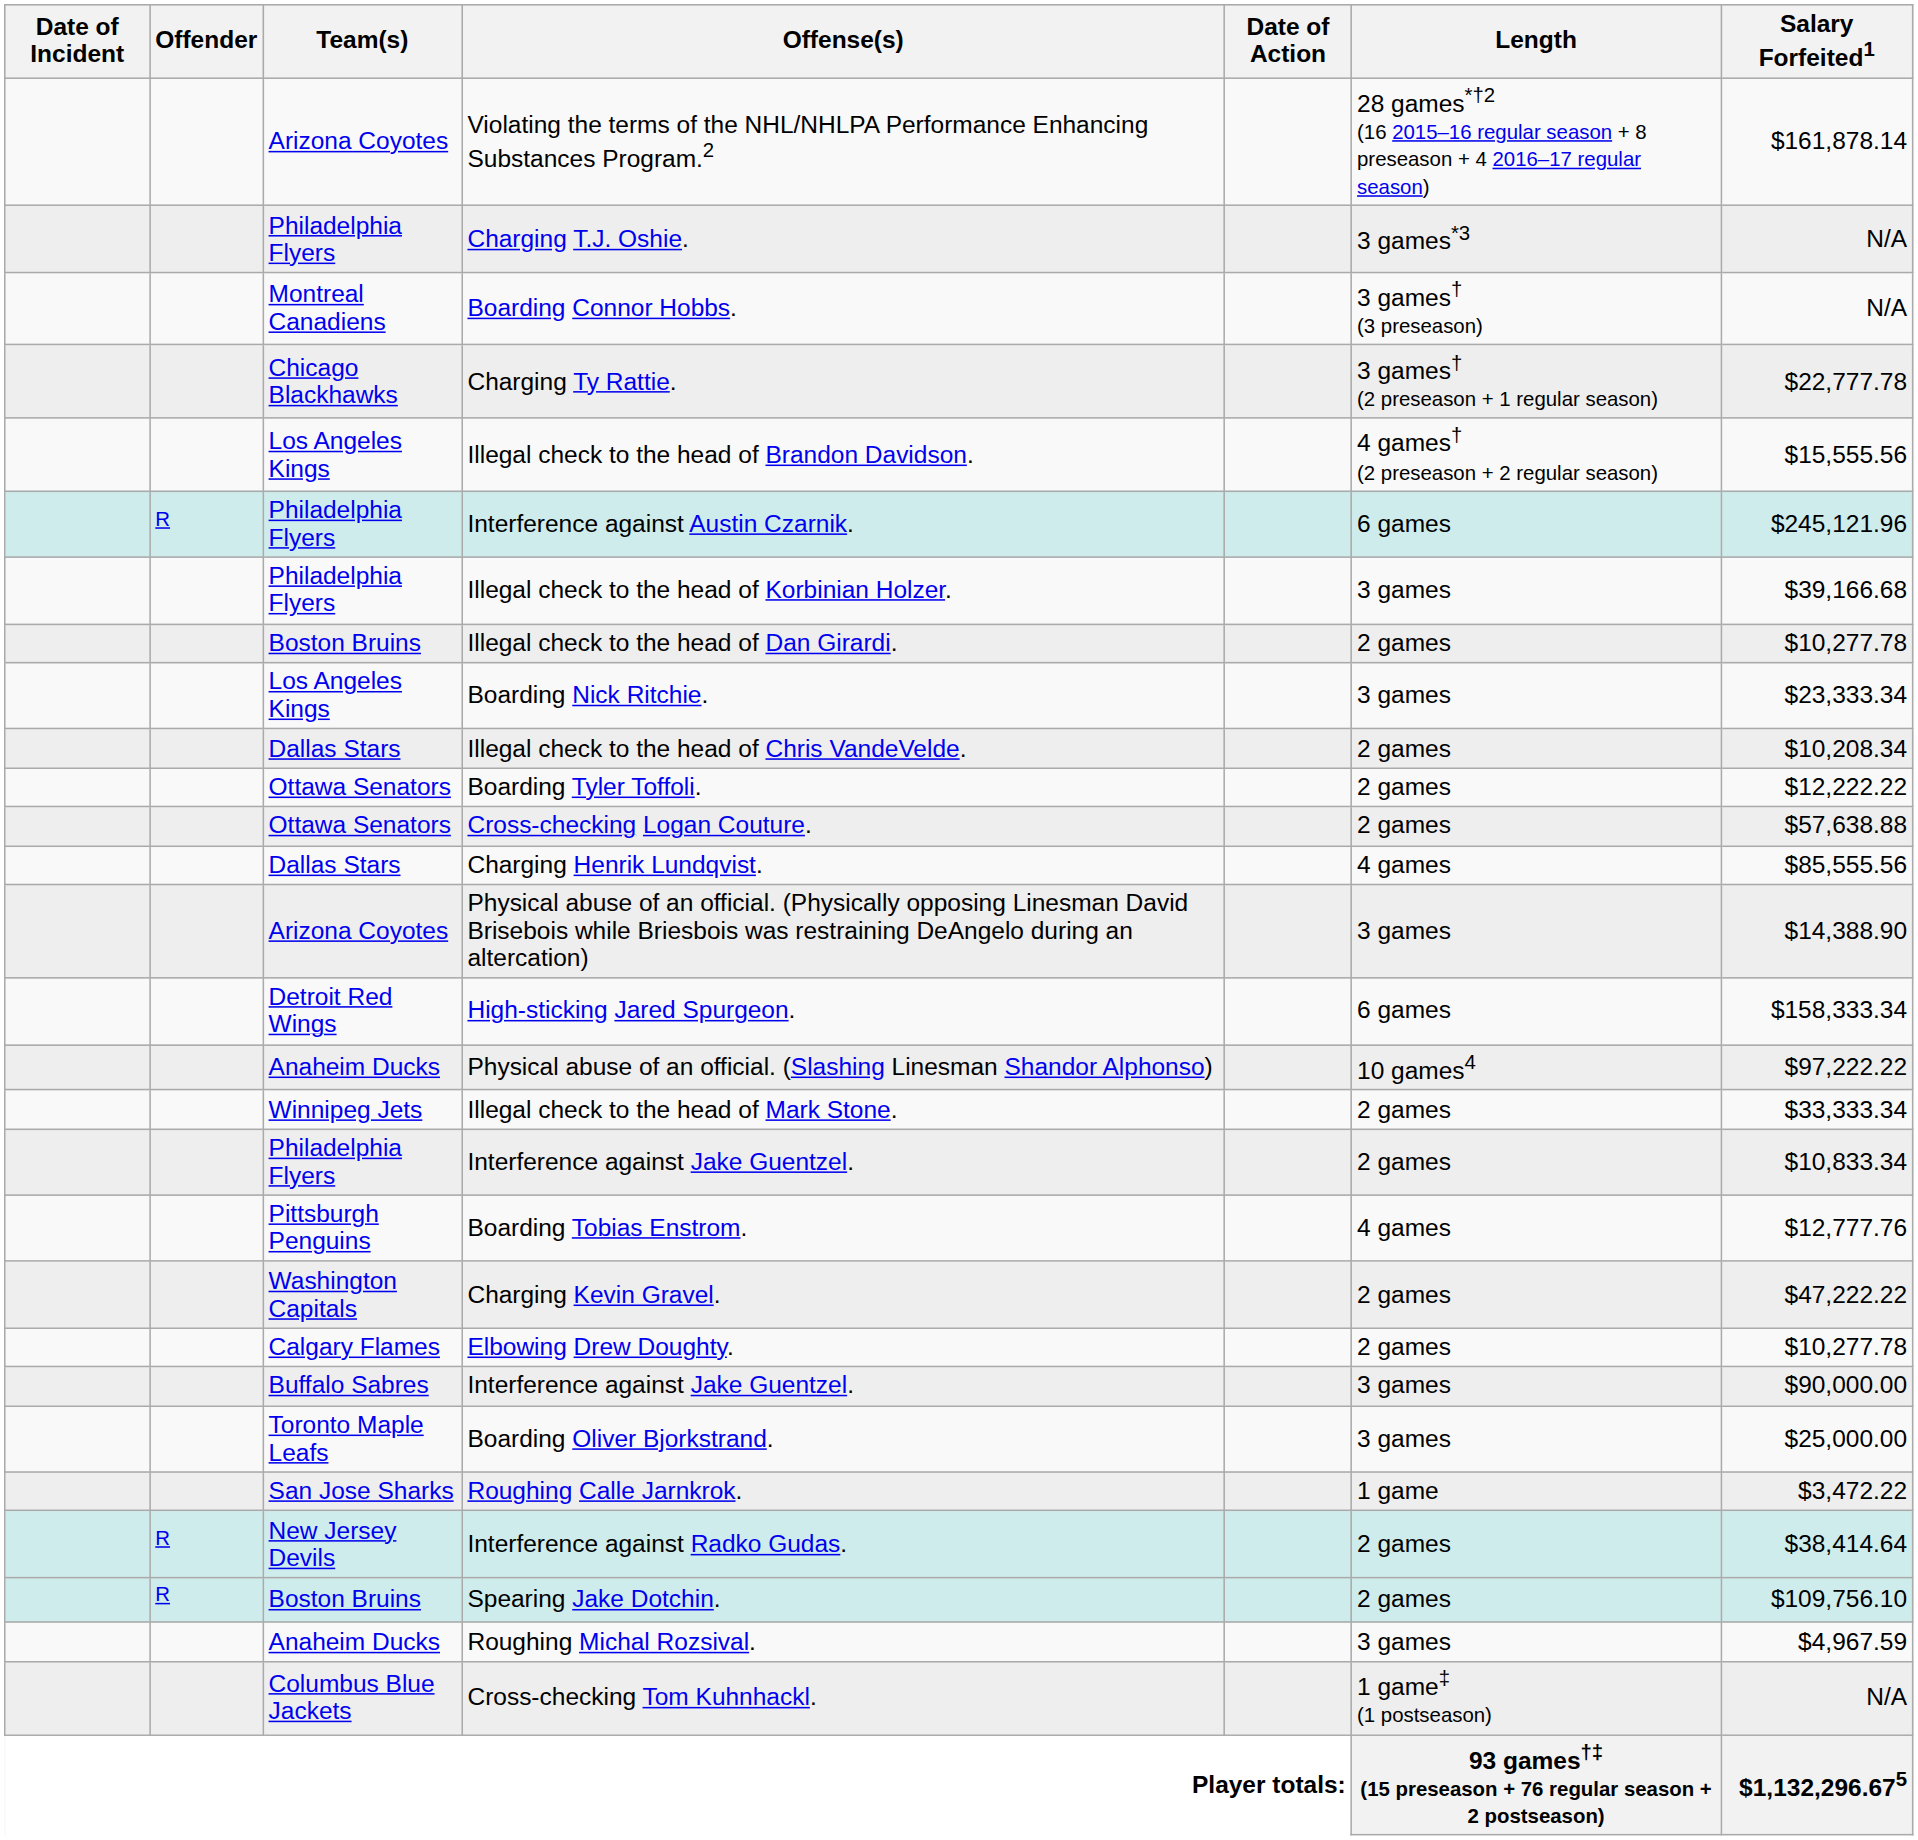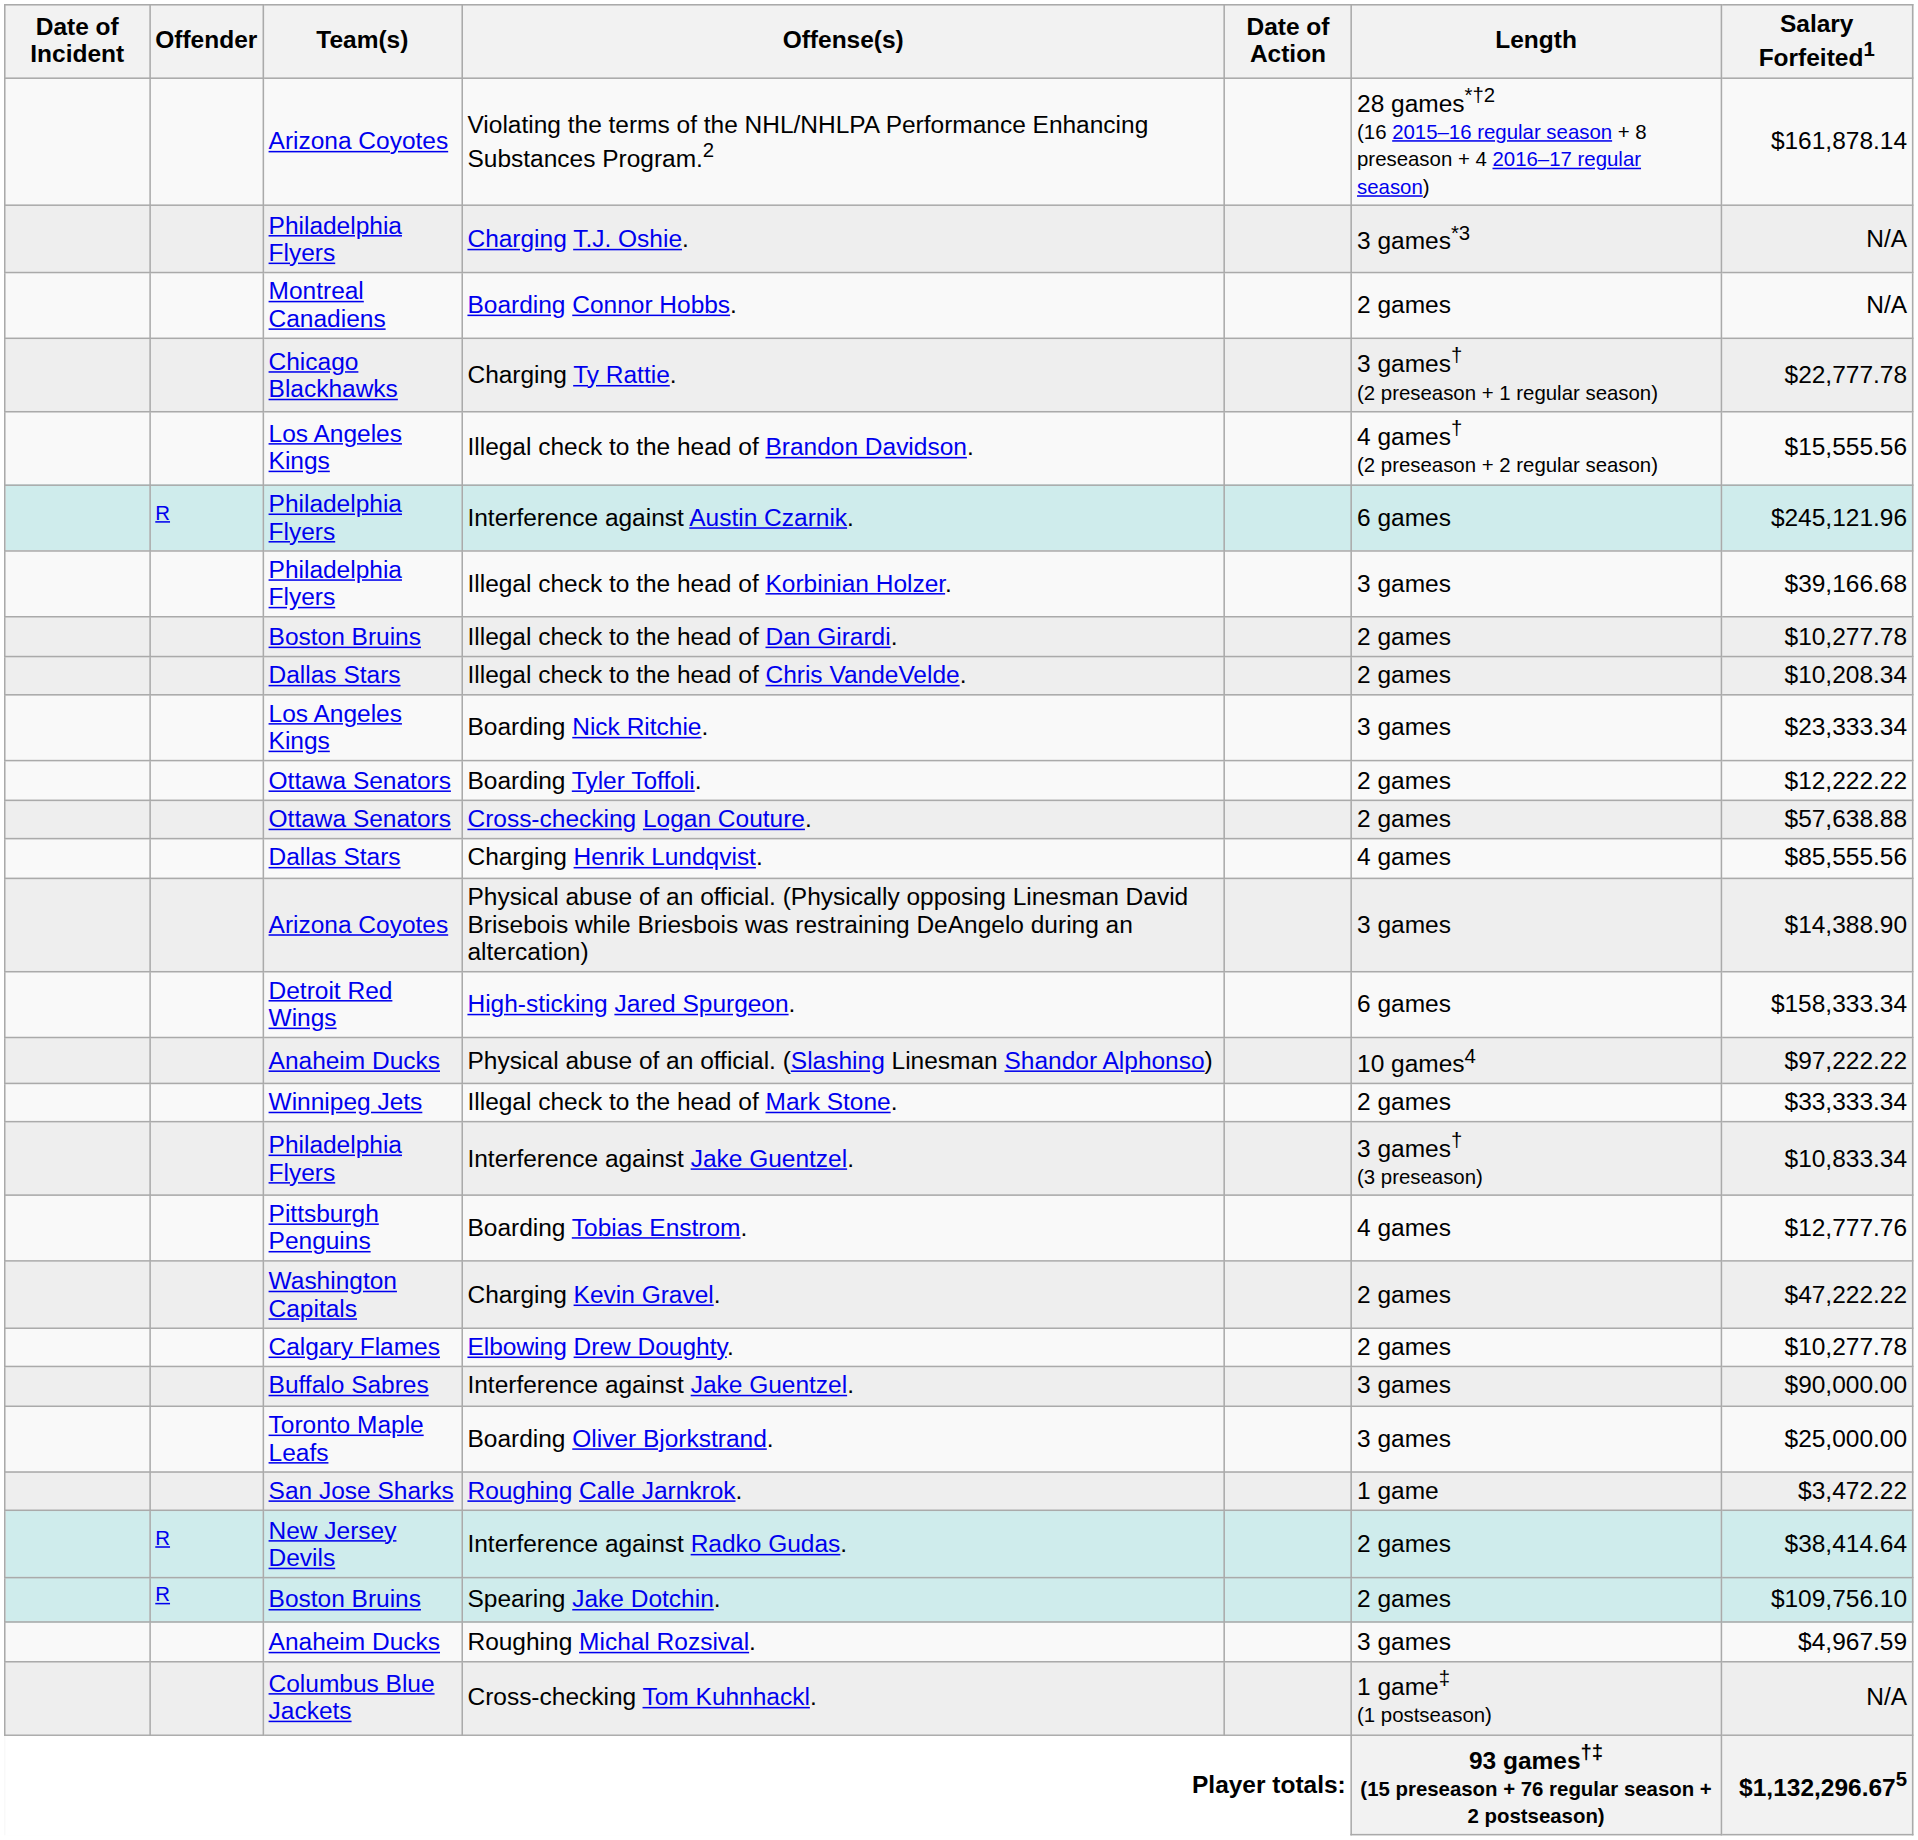 <table class="wikitable sortable" style="border:0;">
 <tr bgcolor="#e0e0e0">
 <th>Date of Incident</th>
 <th>Offender</th>
 <th>Team(s)</th>
 <th>Offense(s)</th>
 <th>Date of Action</th>
 <th>Length</th>
 <th>Salary Forfeited<sup>1</sup></th>
 </tr>
 <tr>
 <td></td>
 <td></td>
 <td><a href='#'>Arizona Coyotes</a></td>
 <td>Violating the terms of the NHL/NHLPA Performance Enhancing Substances Program.<sup>2</sup></td>
 <td></td>
 <td data-sort-value="20">28 games<sup>*†2</sup> <br> <small>(16 <a href='#'>2015–16 regular season</a> + 8 preseason + 4 <a href='#'>2016–17 regular season</a>)</small></td>
 <td style="text-align: right;" data-sort-value="16187814">$161,878.14</td>
 </tr>
 <tr bgcolor="eeeeee">
 <td></td>
 <td></td>
 <td><a href='#'>Philadelphia Flyers</a></td>
 <td><a href='#'>Charging</a> <a href='#'>T.J. Oshie</a>.</td>
 <td></td>
 <td data-sort-value="3">3 games<sup>*3</sup></td>
 <td style="text-align: right;">N/A</td>
 </tr>
 <tr>
 <td></td>
 <td></td>
 <td><a href='#'>Montreal Canadiens</a></td>
 <td><a href='#'>Boarding</a> <a href='#'>Connor Hobbs</a>.</td>
 <td></td>
-<td data-sort-value="3">3 games<sup>†</sup> <br> <small>(3 preseason)</small></td>
+<td data-sort-value="2">2 games</td>
 <td style="text-align: right;">N/A</td>
 </tr>
 <tr bgcolor="eeeeee">
 <td></td>
 <td></td>
 <td><a href='#'>Chicago Blackhawks</a></td>
 <td>Charging <a href='#'>Ty Rattie</a>.</td>
 <td></td>
 <td data-sort-value="3">3 games<sup>†</sup> <br> <small>(2 preseason + 1 regular season)</small></td>
 <td style="text-align: right;" data-sort-value="2277778">$22,777.78</td>
 </tr>
 <tr>
 <td></td>
 <td></td>
 <td><a href='#'>Los Angeles Kings</a></td>
 <td>Illegal check to the head of <a href='#'>Brandon Davidson</a>.</td>
 <td></td>
 <td data-sort-value="4">4 games<sup>†</sup> <br> <small>(2 preseason + 2 regular season)</small></td>
 <td style="text-align: right;" data-sort-value="1555556">$15,555.56</td>
 </tr>
 <tr bgcolor="#CFECEC">
 <td></td>
 <td><sup><a href='#'>R</a></sup></td>
 <td><a href='#'>Philadelphia Flyers</a></td>
 <td>Interference against <a href='#'>Austin Czarnik</a>.</td>
 <td></td>
 <td data-sort-value="6">6 games</td>
 <td style="text-align: right;" data-sort-value="24512196">$245,121.96</td>
 </tr>
 <tr>
 <td></td>
 <td></td>
 <td><a href='#'>Philadelphia Flyers</a></td>
 <td>Illegal check to the head of <a href='#'>Korbinian Holzer</a>.</td>
 <td></td>
 <td data-sort-value="3">3 games</td>
 <td style="text-align: right;" data-sort-value="3916668">$39,166.68</td>
 </tr>
 <tr bgcolor="eeeeee">
 <td></td>
 <td></td>
 <td><a href='#'>Boston Bruins</a></td>
 <td>Illegal check to the head of <a href='#'>Dan Girardi</a>.</td>
 <td></td>
 <td data-sort-value="2">2 games</td>
 <td style="text-align: right;" data-sort-value="1027778">$10,277.78</td>
 </tr>
+<tr bgcolor="eeeeee">
+<td></td>
+<td></td>
+<td><a href='#'>Dallas Stars</a></td>
+<td>Illegal check to the head of <a href='#'>Chris VandeVelde</a>.</td>
+<td></td>
+<td data-sort-value="2">2 games</td>
+<td style="text-align: right;" data-sort-value="1020834">$10,208.34</td>
+</tr>
 <tr>
 <td></td>
 <td></td>
 <td><a href='#'>Los Angeles Kings</a></td>
 <td>Boarding <a href='#'>Nick Ritchie</a>.</td>
 <td></td>
 <td data-sort-value="3">3 games</td>
 <td style="text-align: right;" data-sort-value="2333334">$23,333.34</td>
-</tr>
-<tr bgcolor="eeeeee">
-<td></td>
-<td></td>
-<td><a href='#'>Dallas Stars</a></td>
-<td>Illegal check to the head of <a href='#'>Chris VandeVelde</a>.</td>
-<td></td>
-<td data-sort-value="2">2 games</td>
-<td style="text-align: right;" data-sort-value="1020834">$10,208.34</td>
 </tr>
 <tr>
 <td></td>
 <td></td>
 <td><a href='#'>Ottawa Senators</a></td>
 <td>Boarding <a href='#'>Tyler Toffoli</a>.</td>
 <td></td>
 <td data-sort-value="2">2 games</td>
 <td style="text-align: right;" data-sort-value="1222222">$12,222.22</td>
 </tr>
 <tr bgcolor="eeeeee">
 <td></td>
 <td></td>
 <td><a href='#'>Ottawa Senators</a></td>
 <td><a href='#'>Cross-checking</a> <a href='#'>Logan Couture</a>.</td>
 <td></td>
 <td data-sort-value="2">2 games</td>
 <td style="text-align: right;" data-sort-value="5763888">$57,638.88</td>
 </tr>
 <tr>
 <td></td>
 <td></td>
 <td><a href='#'>Dallas Stars</a></td>
 <td>Charging <a href='#'>Henrik Lundqvist</a>.</td>
 <td></td>
 <td data-sort-value="4">4 games</td>
 <td style="text-align: right;" data-sort-value="8555556">$85,555.56</td>
 </tr>
 <tr bgcolor="eeeeee">
 <td></td>
 <td></td>
 <td><a href='#'>Arizona Coyotes</a></td>
 <td>Physical abuse of an official. (Physically opposing Linesman David Brisebois while Briesbois was restraining DeAngelo during an altercation)</td>
 <td></td>
 <td data-sort-value="3">3 games</td>
 <td style="text-align: right;" data-sort-value="1438890">$14,388.90</td>
 </tr>
 <tr>
 <td></td>
 <td></td>
 <td><a href='#'>Detroit Red Wings</a></td>
 <td><a href='#'>High-sticking</a> <a href='#'>Jared Spurgeon</a>.</td>
 <td></td>
 <td data-sort-value="6">6 games</td>
 <td style="text-align: right;" data-sort-value="15833334">$158,333.34</td>
 </tr>
 <tr bgcolor="eeeeee">
 <td></td>
 <td></td>
 <td><a href='#'>Anaheim Ducks</a></td>
 <td>Physical abuse of an official. (<a href='#'>Slashing</a> Linesman <a href='#'>Shandor Alphonso</a>)</td>
 <td></td>
 <td data-sort-value="10">10 games<sup>4</sup></td>
 <td style="text-align: right;" data-sort-value="9722222">$97,222.22</td>
 </tr>
 <tr>
 <td></td>
 <td></td>
 <td><a href='#'>Winnipeg Jets</a></td>
 <td>Illegal check to the head of <a href='#'>Mark Stone</a>.</td>
 <td></td>
 <td data-sort-value="2">2 games</td>
 <td style="text-align: right;" data-sort-value="3333334">$33,333.34</td>
 </tr>
 <tr bgcolor="eeeeee">
 <td></td>
 <td></td>
 <td><a href='#'>Philadelphia Flyers</a></td>
 <td>Interference against <a href='#'>Jake Guentzel</a>.</td>
 <td></td>
-<td data-sort-value="2">2 games</td>
+<td data-sort-value="3">3 games<sup>†</sup> <br> <small>(3 preseason)</small></td>
 <td style="text-align: right;" data-sort-value="1083334">$10,833.34</td>
 </tr>
 <tr>
 <td></td>
 <td></td>
 <td><a href='#'>Pittsburgh Penguins</a></td>
 <td>Boarding <a href='#'>Tobias Enstrom</a>.</td>
 <td></td>
 <td data-sort-value="4">4 games</td>
 <td style="text-align: right;" data-sort-value="1277776">$12,777.76</td>
 </tr>
 <tr bgcolor="eeeeee">
 <td></td>
 <td></td>
 <td><a href='#'>Washington Capitals</a></td>
 <td>Charging <a href='#'>Kevin Gravel</a>.</td>
 <td></td>
 <td data-sort-value="2">2 games</td>
 <td style="text-align: right;" data-sort-value="4722222">$47,222.22</td>
 </tr>
 <tr>
 <td></td>
 <td></td>
 <td><a href='#'>Calgary Flames</a></td>
 <td><a href='#'>Elbowing</a> <a href='#'>Drew Doughty</a>.</td>
 <td></td>
 <td data-sort-value="2">2 games</td>
 <td style="text-align: right;" data-sort-value="1027778">$10,277.78</td>
 </tr>
 <tr bgcolor="eeeeee">
 <td></td>
 <td></td>
 <td><a href='#'>Buffalo Sabres</a></td>
 <td>Interference against <a href='#'>Jake Guentzel</a>.</td>
 <td></td>
 <td data-sort-value="3">3 games</td>
 <td style="text-align: right;" data-sort-value="9000000">$90,000.00</td>
 </tr>
 <tr>
 <td></td>
 <td></td>
 <td><a href='#'>Toronto Maple Leafs</a></td>
 <td>Boarding <a href='#'>Oliver Bjorkstrand</a>.</td>
 <td></td>
 <td data-sort-value="3">3 games</td>
 <td style="text-align: right;" data-sort-value="2500000">$25,000.00</td>
 </tr>
 <tr bgcolor="eeeeee">
 <td></td>
 <td></td>
 <td><a href='#'>San Jose Sharks</a></td>
 <td><a href='#'>Roughing</a> <a href='#'>Calle Jarnkrok</a>.</td>
 <td></td>
 <td data-sort-value="1">1 game</td>
 <td style="text-align: right;" data-sort-value="347222">$3,472.22</td>
 </tr>
 <tr bgcolor="#CFECEC">
 <td></td>
 <td><sup><a href='#'>R</a></sup></td>
 <td><a href='#'>New Jersey Devils</a></td>
 <td>Interference against <a href='#'>Radko Gudas</a>.</td>
 <td></td>
 <td data-sort-value="2">2 games</td>
 <td style="text-align: right;" data-sort-value="3841464">$38,414.64</td>
 </tr>
 <tr bgcolor="#CFECEC">
 <td></td>
 <td><sup><a href='#'>R</a></sup></td>
 <td><a href='#'>Boston Bruins</a></td>
 <td>Spearing <a href='#'>Jake Dotchin</a>.</td>
 <td></td>
 <td data-sort-value="2">2 games</td>
 <td style="text-align: right;" data-sort-value="10975610">$109,756.10</td>
 </tr>
 <tr>
 <td></td>
 <td></td>
 <td><a href='#'>Anaheim Ducks</a></td>
 <td>Roughing <a href='#'>Michal Rozsival</a>.</td>
 <td></td>
 <td data-sort-value="3">3 games</td>
 <td style="text-align: right;" data-sort-value="496759">$4,967.59</td>
 </tr>
 <tr bgcolor="eeeeee">
 <td></td>
 <td></td>
 <td><a href='#'>Columbus Blue Jackets</a></td>
 <td>Cross-checking <a href='#'>Tom Kuhnhackl</a>.</td>
 <td></td>
 <td data-sort-value="1">1 game<sup>‡</sup> <br> <small>(1 postseason)</small></td>
 <td style="text-align: right;">N/A</td>
 </tr>
 <tr>
 <th colspan=5; style="text-align:right; border:0; background:white">Player totals:</th>
 <th>93 games<sup>†‡</sup> <br> <small>(15 preseason + 76 regular season + 2 postseason)</small></th>
 <th style="text-align:right;">$1,132,296.67<sup>5</sup></th>
 </tr>
 </table>
